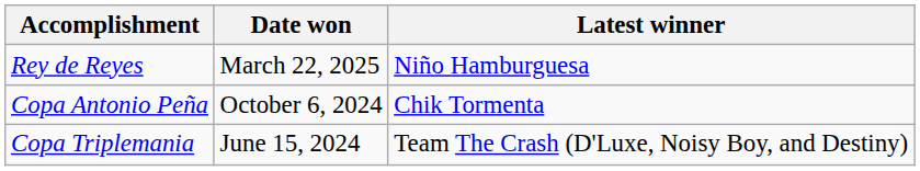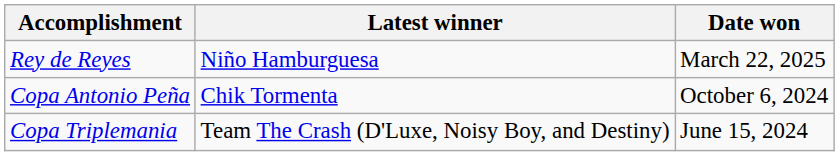 <table class="wikitable">
 <tr>
 <th>Accomplishment</th>
+<th>Latest winner</th>
 <th>Date won</th>
-<th>Latest winner</th>
 </tr>
 <tr>
 <td><em><a href='#'>Rey de Reyes</a></em></td>
+<td><a href='#'>Niño Hamburguesa</a></td>
 <td>March 22, 2025</td>
-<td><a href='#'>Niño Hamburguesa</a></td>
 </tr>
 <tr>
 <td><em><a href='#'>Copa Antonio Peña</a></em></td>
+<td><a href='#'>Chik Tormenta</a></td>
 <td>October 6, 2024</td>
-<td><a href='#'>Chik Tormenta</a></td>
 </tr>
 <tr>
 <td><em><a href='#'>Copa Triplemania</a></em></td>
+<td>Team <a href='#'>The Crash</a> (D'Luxe, Noisy Boy, and Destiny)</td>
 <td>June 15, 2024</td>
-<td>Team <a href='#'>The Crash</a> (D'Luxe, Noisy Boy, and Destiny)</td>
 </tr>
 </table>
